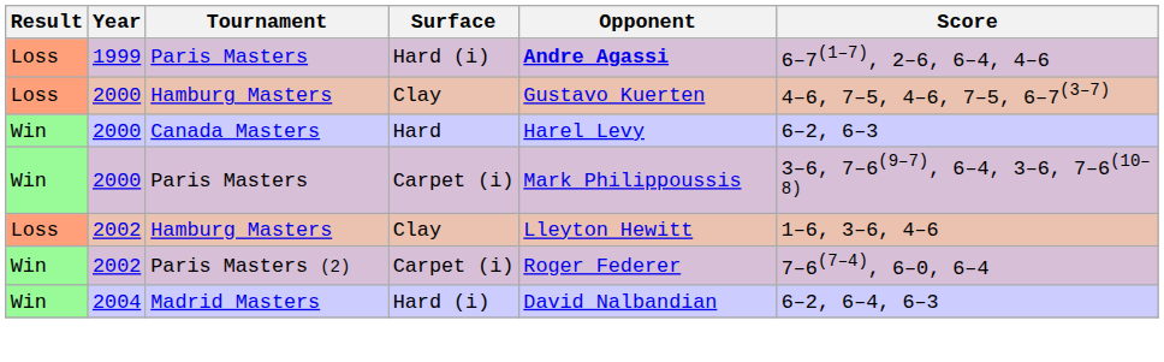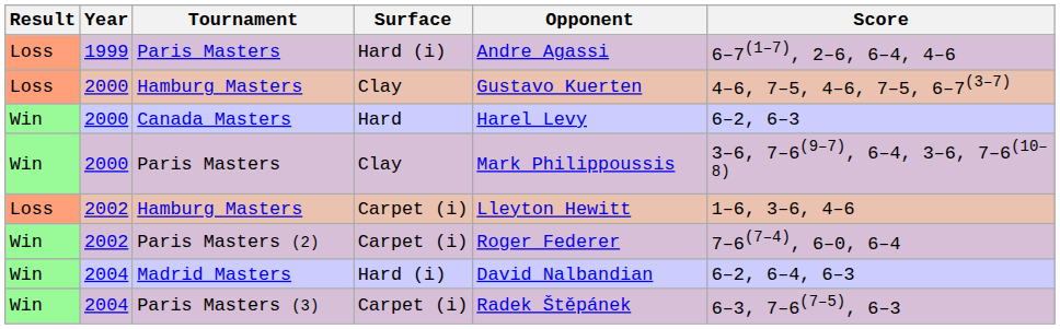 <table class="sortable wikitable">
 <tr>
 <th style="width:40px">Result</th>
 <th>Year</th>
 <th style="width:150px">Tournament</th>
 <th>Surface</th>
 <th style="width:160px">Opponent</th>
 <th width=240 class="unsortable">Score</th>
 </tr>
 <tr style="background:thistle;">
 <td style="background:#ffa07a;">Loss</td>
 <td><a href='#'>1999</a></td>
 <td><a href='#'>Paris Masters</a></td>
 <td>Hard (i)</td>
-<td><strong> <a href='#'>Andre Agassi</a></strong></td>
+<td> <a href='#'>Andre Agassi</a></td>
 <td>6–7<sup>(1–7)</sup>, 2–6, 6–4, 4–6</td>
 </tr>
 <tr style="background:#ebc2af;">
 <td style="background:#ffa07a;">Loss</td>
 <td><a href='#'>2000</a></td>
 <td><a href='#'>Hamburg Masters</a></td>
 <td>Clay</td>
 <td> <a href='#'>Gustavo Kuerten</a></td>
 <td>4–6, 7–5, 4–6, 7–5, 6–7<sup>(3–7)</sup></td>
 </tr>
 <tr style="background:#ccf;">
 <td style="background:#98fb98;">Win</td>
 <td><a href='#'>2000</a></td>
 <td><a href='#'>Canada Masters</a></td>
 <td>Hard</td>
 <td> <a href='#'>Harel Levy</a></td>
 <td>6–2, 6–3</td>
 </tr>
 <tr style="background:thistle;">
 <td style="background:#98fb98;">Win</td>
 <td><a href='#'>2000</a></td>
 <td>Paris Masters</td>
-<td>Carpet (i)</td>
+<td>Clay</td>
 <td> <a href='#'>Mark Philippoussis</a></td>
 <td>3–6, 7–6<sup>(9–7)</sup>, 6–4, 3–6, 7–6<sup>(10–8)</sup></td>
 </tr>
 <tr style="background:#ebc2af;">
 <td style="background:#ffa07a;">Loss</td>
 <td><a href='#'>2002</a></td>
 <td><a href='#'>Hamburg Masters</a></td>
-<td>Clay</td>
+<td>Carpet (i)</td>
 <td> <a href='#'>Lleyton Hewitt</a></td>
 <td>1–6, 3–6, 4–6</td>
 </tr>
 <tr style="background:thistle;">
 <td style="background:#98fb98;">Win</td>
 <td><a href='#'>2002</a></td>
 <td>Paris Masters <small>(2)</small></td>
 <td>Carpet (i)</td>
 <td> <a href='#'>Roger Federer</a></td>
 <td>7–6<sup>(7–4)</sup>, 6–0, 6–4</td>
 </tr>
 <tr style="background:#ccf;">
 <td style="background:#98fb98;">Win</td>
 <td><a href='#'>2004</a></td>
 <td><a href='#'>Madrid Masters</a></td>
 <td>Hard (i)</td>
 <td> <a href='#'>David Nalbandian</a></td>
 <td>6–2, 6–4, 6–3</td>
 </tr>
+<tr style="background:thistle;">
+<td style="background:#98fb98;">Win</td>
+<td><a href='#'>2004</a></td>
+<td>Paris Masters <small>(3)</small></td>
+<td>Carpet (i)</td>
+<td> <a href='#'>Radek Štěpánek</a></td>
+<td>6–3, 7–6<sup>(7–5)</sup>, 6–3</td>
+</tr>
 </table>
